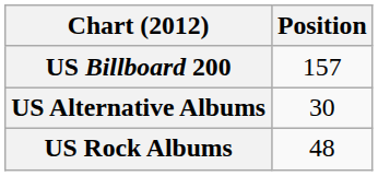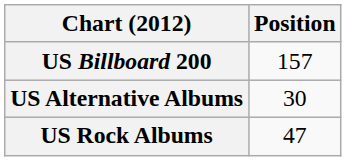 <table class="wikitable sortable plainrowheaders">
 <tr>
 <th scope="col">Chart (2012)</th>
 <th scope="col">Position</th>
 </tr>
 <tr>
 <th scope="row">US <em>Billboard</em> 200</th>
 <td align="center">157</td>
 </tr>
 <tr>
 <th scope="row">US Alternative Albums</th>
 <td align="center">30</td>
 </tr>
 <tr>
 <th scope="row">US Rock Albums</th>
-<td align="center">48</td>
+<td align="center">47</td>
 </tr>
 </table>
